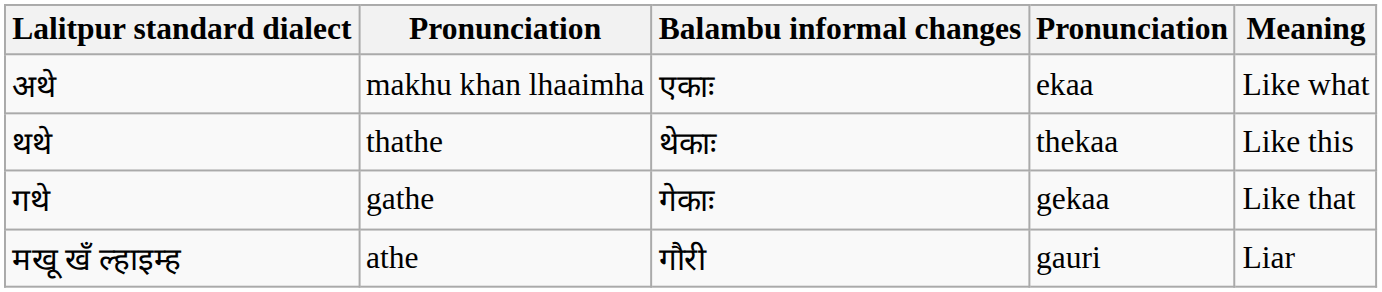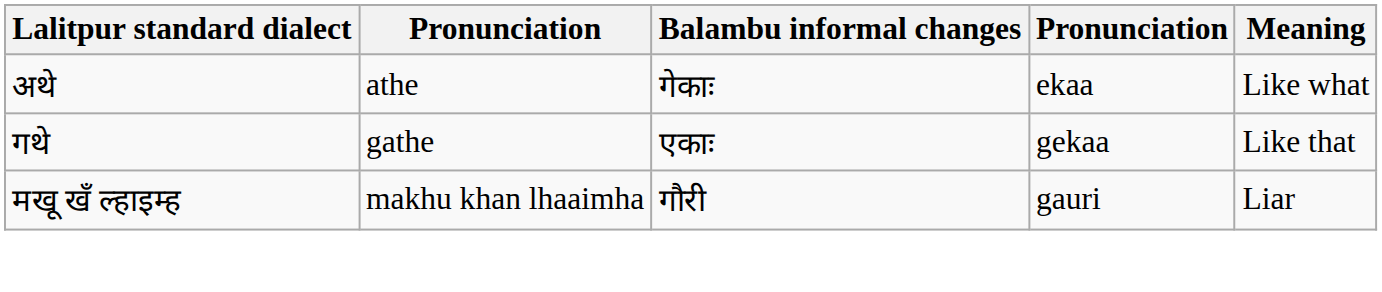 <table class="wikitable">
 <tr>
 <th>Lalitpur standard dialect</th>
 <th>Pronunciation</th>
 <th>Balambu informal changes</th>
 <th>Pronunciation</th>
 <th>Meaning</th>
 </tr>
 <tr>
 <td>अथे</td>
-<td>makhu khan lhaaimha</td>
-<td>एकाः</td>
+<td>athe</td>
+<td>गेकाः</td>
 <td>ekaa</td>
 <td>Like what</td>
 </tr>
 <tr>
-<td>थथे</td>
-<td>thathe</td>
-<td>थेकाः</td>
-<td>thekaa</td>
-<td>Like this</td>
-</tr>
-<tr>
 <td>गथे</td>
 <td>gathe</td>
-<td>गेकाः</td>
+<td>एकाः</td>
 <td>gekaa</td>
 <td>Like that</td>
 </tr>
 <tr>
 <td>मखू खँ ल्हाइम्ह</td>
-<td>athe</td>
+<td>makhu khan lhaaimha</td>
 <td>गौरी</td>
 <td>gauri</td>
 <td>Liar</td>
 </tr>
 </table>
